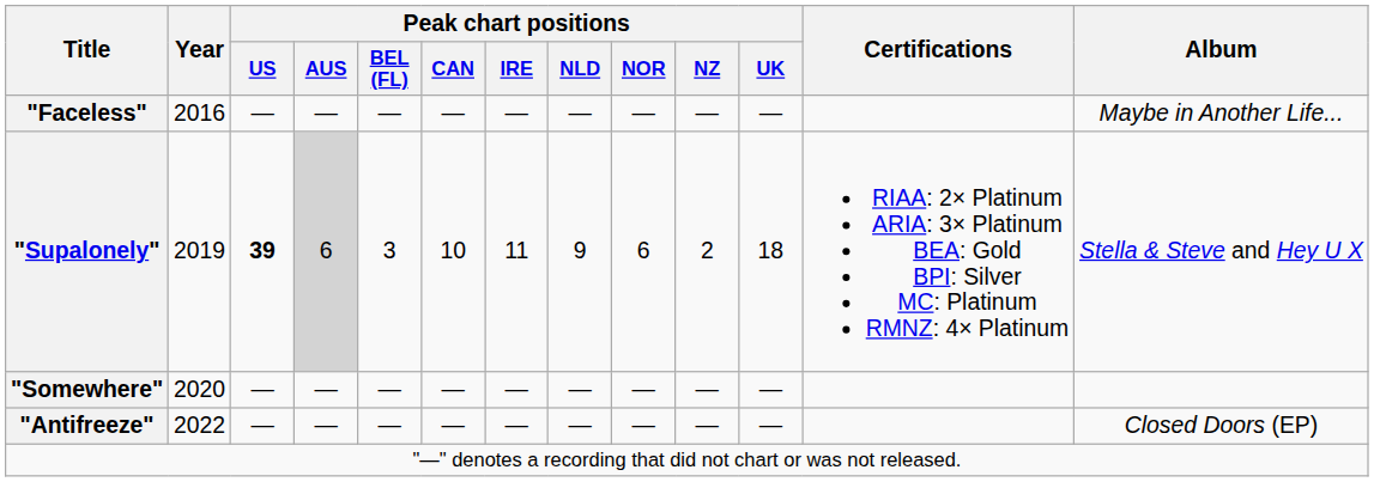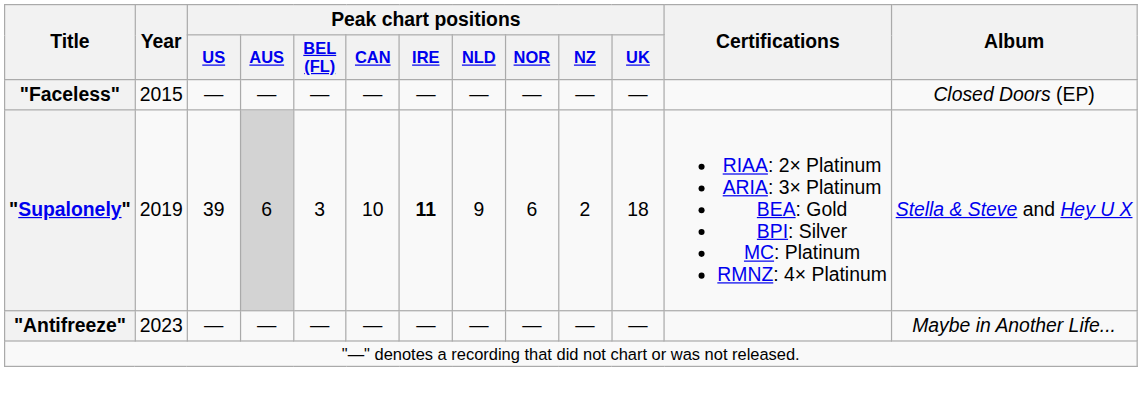 <table class="wikitable plainrowheaders" style="text-align:center;">
 <tr>
 <th scope="col" rowspan="2">Title</th>
 <th scope="col" rowspan="2">Year</th>
 <th scope="col" colspan="9">Peak chart positions</th>
 <th scope="col" rowspan="2">Certifications</th>
 <th scope="col" rowspan="2">Album</th>
 </tr>
 <tr>
 <th scope="col" style="width:2.75em;font-size:85%;"><a href='#'>US</a><br></th>
 <th scope="col" style="width:2.75em;font-size:85%;"><a href='#'>AUS</a><br></th>
 <th scope="col" style="width:2.75em;font-size:85%;"><a href='#'>BEL<br>(FL)</a><br></th>
 <th scope="col" style="width:2.75em;font-size:85%;"><a href='#'>CAN</a><br></th>
 <th scope="col" style="width:2.75em;font-size:85%;"><a href='#'>IRE</a><br></th>
 <th scope="col" style="width:2.75em;font-size:85%;"><a href='#'>NLD</a><br></th>
 <th scope="col" style="width:2.75em;font-size:85%;"><a href='#'>NOR</a><br></th>
 <th scope="col" style="width:2.75em;font-size:85%;"><a href='#'>NZ</a><br></th>
 <th scope="col" style="width:2.75em;font-size:85%;"><a href='#'>UK</a><br></th>
 </tr>
 <tr>
 <th scope="row">"Faceless" <br></th>
-<td>2016</td>
+<td>2015</td>
+<td>—</td>
+<td>—</td>
+<td>—</td>
+<td>—</td>
+<td>—</td>
+<td>—</td>
+<td>—</td>
+<td>—</td>
+<td>—</td>
+<td></td>
+<td><em>Closed Doors</em> (EP)</td>
+</tr>
+<tr>
+<th scope="row">"<a href='#'>Supalonely</a>"<br></th>
+<td>2019</td>
+<td>39</td>
+<td style="background: lightgrey;">6</td>
+<td>3</td>
+<td>10</td>
+<td><strong>11</strong></td>
+<td>9</td>
+<td>6</td>
+<td>2</td>
+<td>18</td>
+<td><br><ul><li><a href='#'>RIAA</a>: 2× Platinum</li><li><a href='#'>ARIA</a>: 3× Platinum</li><li><a href='#'>BEA</a>: Gold</li><li><a href='#'>BPI</a>: Silver</li><li><a href='#'>MC</a>: Platinum</li><li><a href='#'>RMNZ</a>: 4× Platinum</li></ul></td>
+<td><em><a href='#'>Stella & Steve</a></em> and <em><a href='#'>Hey U X</a></em></td>
+</tr>
+<tr>
+<th scope="row">"Antifreeze"<br></th>
+<td>2023</td>
 <td>—</td>
 <td>—</td>
 <td>—</td>
 <td>—</td>
 <td>—</td>
 <td>—</td>
 <td>—</td>
 <td>—</td>
 <td>—</td>
 <td></td>
 <td><em>Maybe in Another Life...</em></td>
 </tr>
 <tr>
-<th scope="row">"<a href='#'>Supalonely</a>"<br></th>
-<td>2019</td>
-<td><strong>39</strong></td>
-<td style="background: lightgrey;">6</td>
-<td>3</td>
-<td>10</td>
-<td>11</td>
-<td>9</td>
-<td>6</td>
-<td>2</td>
-<td>18</td>
-<td><br><ul><li><a href='#'>RIAA</a>: 2× Platinum</li><li><a href='#'>ARIA</a>: 3× Platinum</li><li><a href='#'>BEA</a>: Gold</li><li><a href='#'>BPI</a>: Silver</li><li><a href='#'>MC</a>: Platinum</li><li><a href='#'>RMNZ</a>: 4× Platinum</li></ul></td>
-<td><em><a href='#'>Stella & Steve</a></em> and <em><a href='#'>Hey U X</a></em></td>
-</tr>
-<tr>
-<th scope="row">"Somewhere"<br></th>
-<td>2020</td>
-<td>—</td>
-<td>—</td>
-<td>—</td>
-<td>—</td>
-<td>—</td>
-<td>—</td>
-<td>—</td>
-<td>—</td>
-<td>—</td>
-<td></td>
-<td></td>
-</tr>
-<tr>
-<th scope="row">"Antifreeze"<br></th>
-<td>2022</td>
-<td>—</td>
-<td>—</td>
-<td>—</td>
-<td>—</td>
-<td>—</td>
-<td>—</td>
-<td>—</td>
-<td>—</td>
-<td>—</td>
-<td></td>
-<td><em>Closed Doors</em> (EP)</td>
-</tr>
-<tr>
 <td colspan="13" style="font-size:85%">"—" denotes a recording that did not chart or was not released.</td>
 </tr>
 </table>
